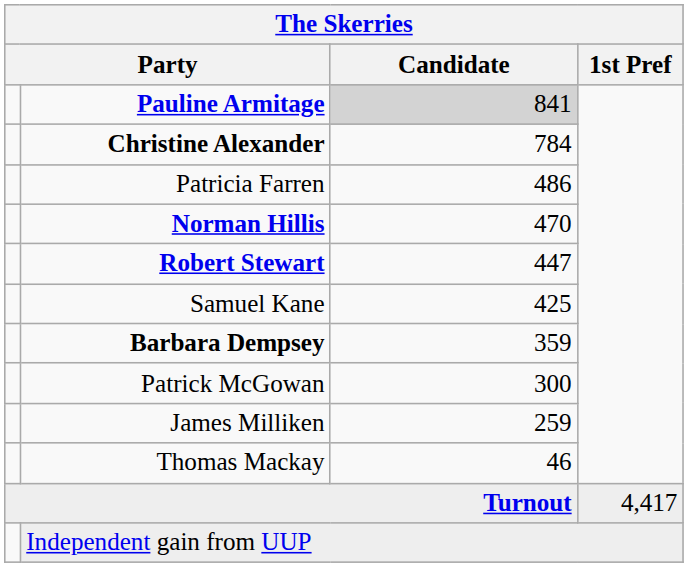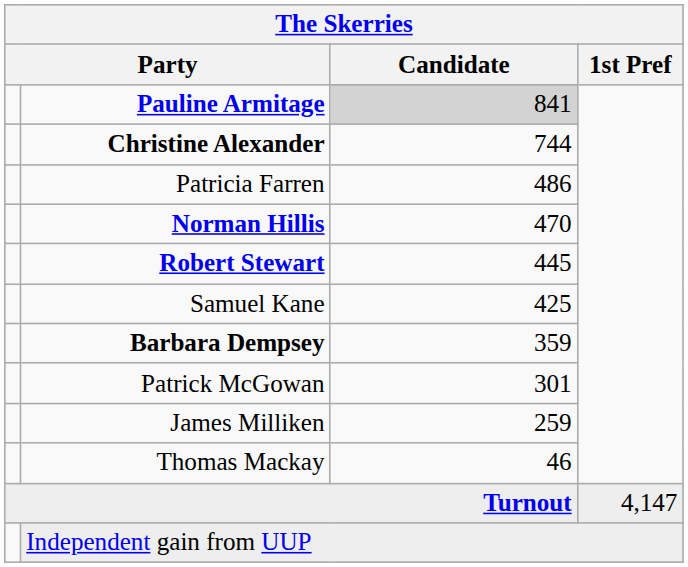 <table class="wikitable">
 <tr>
 <th colspan="4" align="center"><a href='#'>The Skerries</a></th>
 </tr>
 <tr>
 <th colspan="2" align="center" width=200>Party</th>
 <th width=150>Candidate</th>
 <th width=60>1st Pref</th>
 </tr>
 <tr>
 <td></td>
 <td align="right"><strong><a href='#'>Pauline Armitage</a></strong></td>
 <td align="right" style="background: lightgrey;">841</td>
 </tr>
 <tr>
 <td></td>
 <td align="right"><strong>Christine Alexander</strong></td>
-<td align="right">784</td>
+<td align="right">744</td>
 </tr>
 <tr>
 <td></td>
 <td align="right">Patricia Farren</td>
 <td align="right">486</td>
 </tr>
 <tr>
 <td></td>
 <td align="right"><strong><a href='#'>Norman Hillis</a></strong></td>
 <td align="right">470</td>
 </tr>
 <tr>
 <td></td>
 <td align="right"><strong><a href='#'>Robert Stewart</a></strong></td>
-<td align="right">447</td>
+<td align="right">445</td>
 </tr>
 <tr>
 <td></td>
 <td align="right">Samuel Kane</td>
 <td align="right">425</td>
 </tr>
 <tr>
 <td></td>
 <td align="right"><strong>Barbara Dempsey</strong></td>
 <td align="right">359</td>
 </tr>
 <tr>
 <td></td>
 <td align="right">Patrick McGowan</td>
-<td align="right">300</td>
+<td align="right">301</td>
 </tr>
 <tr>
 <td></td>
 <td align="right">James Milliken</td>
 <td align="right">259</td>
 </tr>
 <tr>
 <td></td>
 <td align="right">Thomas Mackay</td>
 <td align="right">46</td>
 </tr>
 <tr bgcolor="EEEEEE">
 <td colspan=3 align="right"><strong><a href='#'>Turnout</a></strong></td>
-<td align="right">4,417</td>
+<td align="right">4,147</td>
 </tr>
 <tr>
 <td bgcolor=></td>
 <td colspan=3 bgcolor="EEEEEE"><a href='#'>Independent</a> gain from <a href='#'>UUP</a></td>
 </tr>
 </table>
